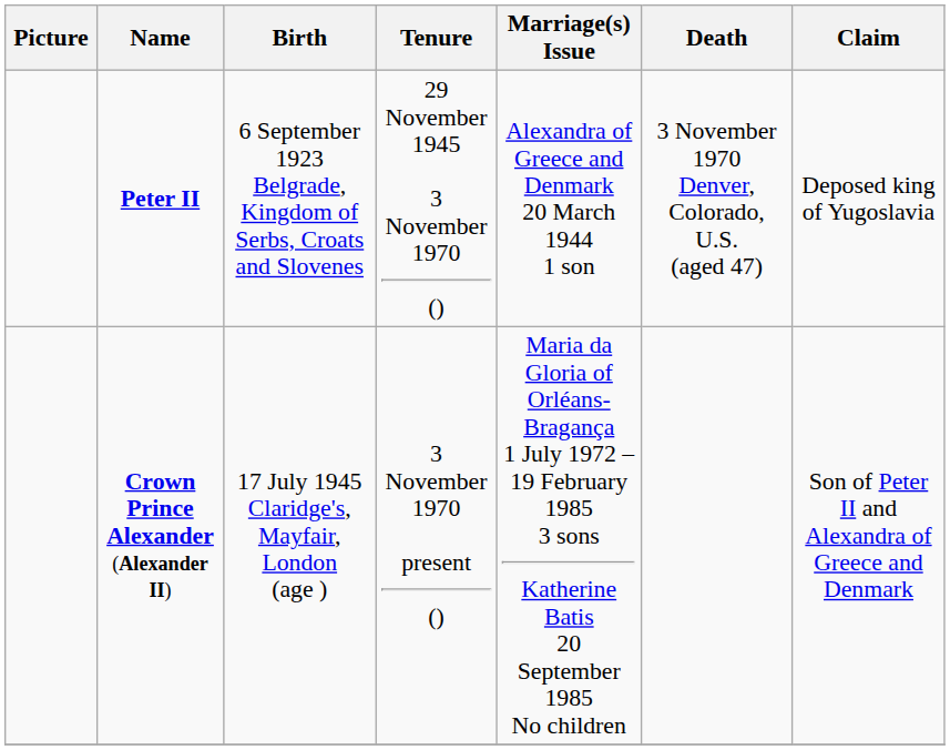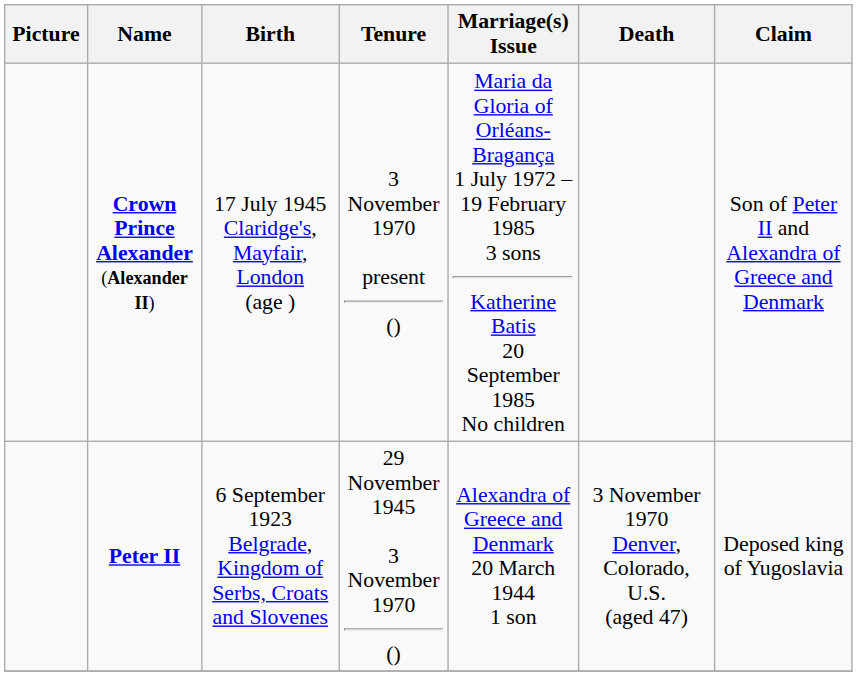 <table style="text-align:center; width:100%" class="wikitable">
 <tr>
 <th style="width:8%;">Picture</th>
 <th style="width:12%;">Name</th>
 <th style="width:15%;">Birth</th>
 <th style="width:12%;">Tenure</th>
 <th style="width:13%;">Marriage(s)<br>Issue</th>
 <th style="width:15%;">Death</th>
 <th style="width:15%;">Claim</th>
 </tr>
 <tr>
 <td></td>
+<td><strong><a href='#'>Crown Prince Alexander</a></strong><br><small>(<strong>Alexander II</strong>)</small></td>
+<td>17 July 1945<br><a href='#'>Claridge's</a>, <a href='#'>Mayfair</a>, <a href='#'>London</a><br>(age )</td>
+<td>3 November 1970<br><br>present<br><hr>()</td>
+<td><a href='#'>Maria da Gloria of Orléans-Bragança</a><br>1 July 1972 – 19 February 1985<br>3 sons<hr><a href='#'>Katherine Batis</a><br>20 September 1985<br>No children</td>
+<td></td>
+<td>Son of <a href='#'>Peter II</a> and <a href='#'>Alexandra of Greece and Denmark</a></td>
+</tr>
+<tr>
+<td></td>
 <td><strong><a href='#'>Peter II</a></strong></td>
 <td>6 September 1923<br><a href='#'>Belgrade</a>, <a href='#'>Kingdom of Serbs, Croats and Slovenes</a></td>
 <td>29 November 1945<br><br>3 November 1970<br><hr>()</td>
 <td><a href='#'>Alexandra of Greece and Denmark</a><br>20 March 1944<br>1 son</td>
 <td>3 November 1970<br><a href='#'>Denver</a>, Colorado, U.S.<br>(aged 47)</td>
 <td>Deposed king of Yugoslavia</td>
 </tr>
 <tr>
-<td></td>
-<td><strong><a href='#'>Crown Prince Alexander</a></strong><br><small>(<strong>Alexander II</strong>)</small></td>
-<td>17 July 1945<br><a href='#'>Claridge's</a>, <a href='#'>Mayfair</a>, <a href='#'>London</a><br>(age )</td>
-<td>3 November 1970<br><br>present<br><hr>()</td>
-<td><a href='#'>Maria da Gloria of Orléans-Bragança</a><br>1 July 1972 – 19 February 1985<br>3 sons<hr><a href='#'>Katherine Batis</a><br>20 September 1985<br>No children</td>
-<td></td>
-<td>Son of <a href='#'>Peter II</a> and <a href='#'>Alexandra of Greece and Denmark</a></td>
-</tr>
-<tr>
 </tr>
 </table>
